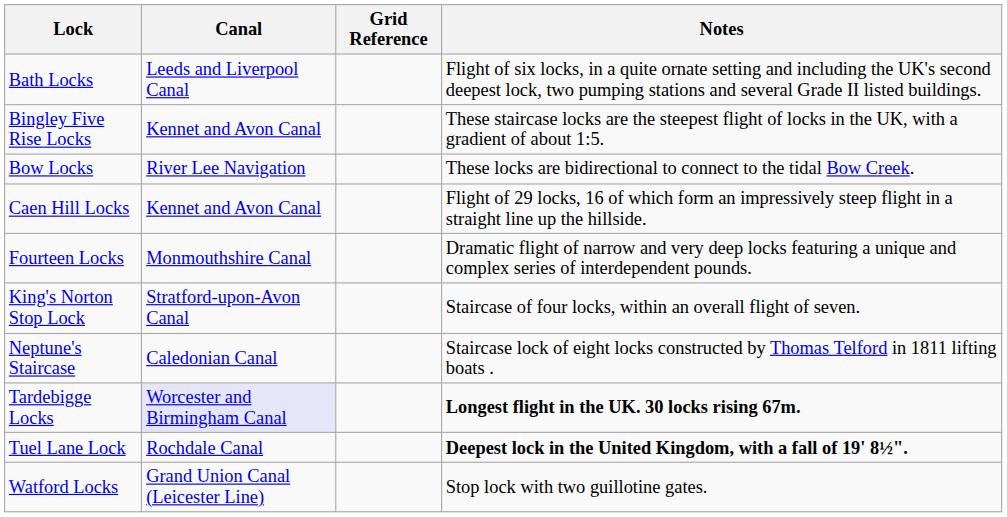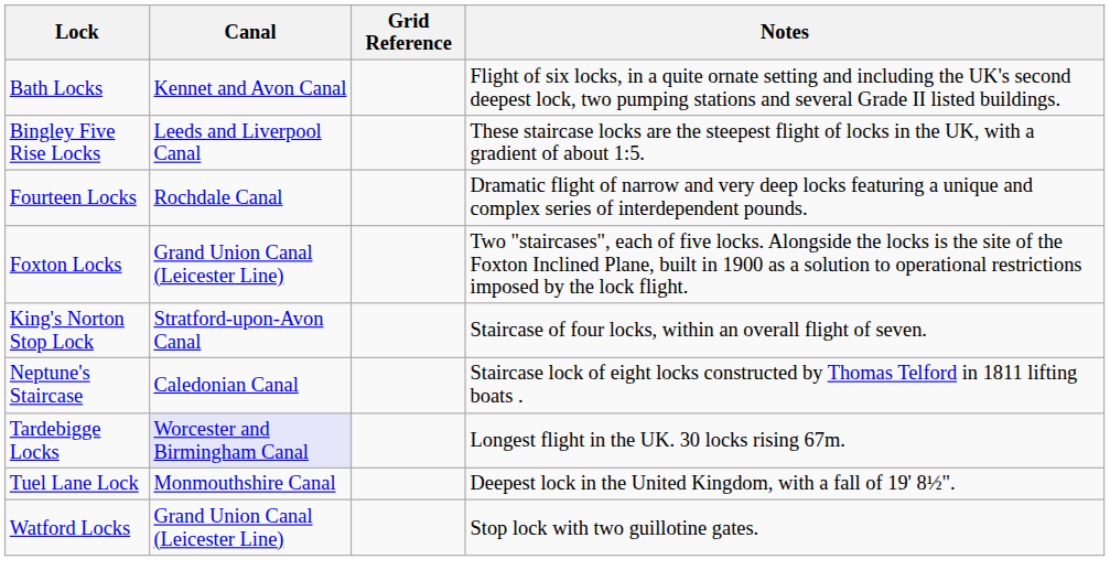 <table class="wikitable">
 <tr>
 <th>Lock</th>
 <th>Canal</th>
 <th>Grid Reference</th>
 <th>Notes</th>
 </tr>
 <tr>
 <td><a href='#'>Bath Locks</a></td>
-<td><a href='#'>Leeds and Liverpool Canal</a></td>
+<td><a href='#'>Kennet and Avon Canal</a></td>
 <td></td>
 <td>Flight of six locks, in a quite ornate setting and including the UK's second deepest lock, two pumping stations and several Grade II listed buildings.</td>
 </tr>
 <tr>
 <td><a href='#'>Bingley Five Rise Locks</a></td>
-<td><a href='#'>Kennet and Avon Canal</a></td>
+<td><a href='#'>Leeds and Liverpool Canal</a></td>
 <td></td>
 <td>These staircase locks are the steepest flight of locks in the UK, with a gradient of about 1:5.</td>
 </tr>
 <tr>
-<td><a href='#'>Bow Locks</a></td>
-<td><a href='#'>River Lee Navigation</a></td>
+<td><a href='#'>Fourteen Locks</a></td>
+<td><a href='#'>Rochdale Canal</a></td>
 <td></td>
-<td>These locks are bidirectional to connect to the tidal <a href='#'>Bow Creek</a>.</td>
+<td>Dramatic flight of narrow and very deep locks featuring a unique and complex series of interdependent pounds.</td>
 </tr>
 <tr>
-<td><a href='#'>Caen Hill Locks</a></td>
-<td><a href='#'>Kennet and Avon Canal</a></td>
+<td><a href='#'>Foxton Locks</a></td>
+<td><a href='#'>Grand Union Canal (Leicester Line)</a></td>
 <td></td>
-<td>Flight of 29 locks, 16 of which form an impressively steep flight in a straight line up the hillside.</td>
-</tr>
-<tr>
-<td><a href='#'>Fourteen Locks</a></td>
-<td><a href='#'>Monmouthshire Canal</a></td>
-<td></td>
-<td>Dramatic flight of narrow and very deep locks featuring a unique and complex series of interdependent pounds.</td>
+<td>Two "staircases", each of five locks. Alongside the locks is the site of the Foxton Inclined Plane, built in 1900 as a solution to operational restrictions imposed by the lock flight.</td>
 </tr>
 <tr>
 <td><a href='#'>King's Norton Stop Lock</a></td>
 <td><a href='#'>Stratford-upon-Avon Canal</a></td>
 <td></td>
 <td>Staircase of four locks, within an overall flight of seven.</td>
 </tr>
 <tr>
 <td><a href='#'>Neptune's Staircase</a></td>
 <td><a href='#'>Caledonian Canal</a></td>
 <td></td>
 <td>Staircase lock of eight locks constructed by <a href='#'>Thomas Telford</a> in 1811 lifting boats .</td>
 </tr>
 <tr>
 <td><a href='#'>Tardebigge Locks</a></td>
 <td style="background: lavender;"><a href='#'>Worcester and Birmingham Canal</a></td>
 <td></td>
-<td><strong>Longest flight in the UK. 30 locks rising 67m.</strong></td>
+<td>Longest flight in the UK. 30 locks rising 67m.</td>
 </tr>
 <tr>
 <td><a href='#'>Tuel Lane Lock</a></td>
-<td><a href='#'>Rochdale Canal</a></td>
+<td><a href='#'>Monmouthshire Canal</a></td>
 <td></td>
-<td><strong>Deepest lock in the United Kingdom, with a fall of 19' 8½".</strong></td>
+<td>Deepest lock in the United Kingdom, with a fall of 19' 8½".</td>
 </tr>
 <tr>
 <td><a href='#'>Watford Locks</a></td>
 <td><a href='#'>Grand Union Canal (Leicester Line)</a></td>
 <td></td>
 <td>Stop lock with two guillotine gates.</td>
 </tr>
 </table>
